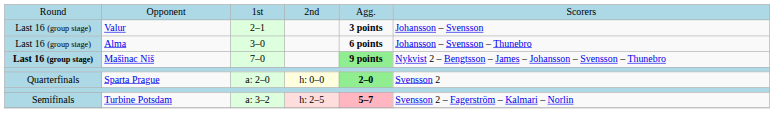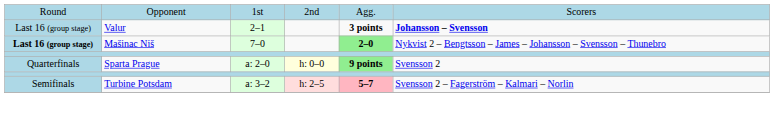 <table class="wikitable" style="text-align:center">
 <tr bgcolor=lightblue>
 <td width=150px>Round</td>
 <td width=200px>Opponent</td>
 <td width=80px>1st</td>
 <td width=80px>2nd</td>
 <td width=80px>Agg.</td>
 <td width=600px>Scorers</td>
 </tr>
 <tr>
 <td bgcolor=lightblue>Last 16 <small>(group stage)</small></td>
 <td align=left> <a href='#'>Valur</a></td>
 <td bgcolor="#ddffdd">2–1</td>
 <td></td>
 <td><strong>3 points</strong></td>
-<td align=left><a href='#'>Johansson</a> – <a href='#'>Svensson</a></td>
-</tr>
-<tr>
-<td bgcolor=lightblue>Last 16 <small>(group stage)</small></td>
-<td align=left> <a href='#'>Alma</a></td>
-<td bgcolor="#ddffdd">3–0</td>
-<td></td>
-<td><strong>6 points</strong></td>
-<td align=left><a href='#'>Johansson</a> – <a href='#'>Svensson</a> – <a href='#'>Thunebro</a></td>
+<td align=left><strong><a href='#'>Johansson</a> – <a href='#'>Svensson</a></strong></td>
 </tr>
 <tr>
 <td bgcolor=lightblue><strong>Last 16 <small>(group stage)</small></strong></td>
 <td align=left> <a href='#'>Mašinac Niš</a></td>
 <td bgcolor="#ddffdd">7–0</td>
 <td></td>
-<td bgcolor=lightgreen><strong>9 points</strong></td>
+<td bgcolor=lightgreen><strong>2–0</strong></td>
 <td align=left><a href='#'>Nykvist</a> 2 – <a href='#'>Bengtsson</a> – <a href='#'>James</a> – <a href='#'>Johansson</a> – <a href='#'>Svensson</a> – <a href='#'>Thunebro</a></td>
 </tr>
 <tr bgcolor=lightblue>
 <td colspan=6></td>
 </tr>
 <tr>
 <td bgcolor=lightblue>Quarterfinals</td>
 <td align=left> <a href='#'>Sparta Prague</a></td>
 <td bgcolor="#ddffdd">a: 2–0</td>
 <td bgcolor="#ffffdd">h: 0–0</td>
-<td bgcolor=lightgreen><strong>2–0</strong></td>
+<td bgcolor=lightgreen><strong>9 points</strong></td>
 <td align=left><a href='#'>Svensson</a> 2</td>
 </tr>
 <tr bgcolor=lightblue>
 <td colspan=6></td>
 </tr>
 <tr>
 <td bgcolor=lightblue>Semifinals</td>
 <td align=left> <a href='#'>Turbine Potsdam</a></td>
 <td bgcolor="#ddffdd">a: 3–2</td>
 <td bgcolor="#ffdddd">h: 2–5</td>
 <td bgcolor=lightpink><strong>5–7</strong></td>
 <td align=left><a href='#'>Svensson</a> 2 – <a href='#'>Fagerström</a> – <a href='#'>Kalmari</a> – <a href='#'>Norlin</a></td>
 </tr>
 <tr>
 </tr>
 </table>
